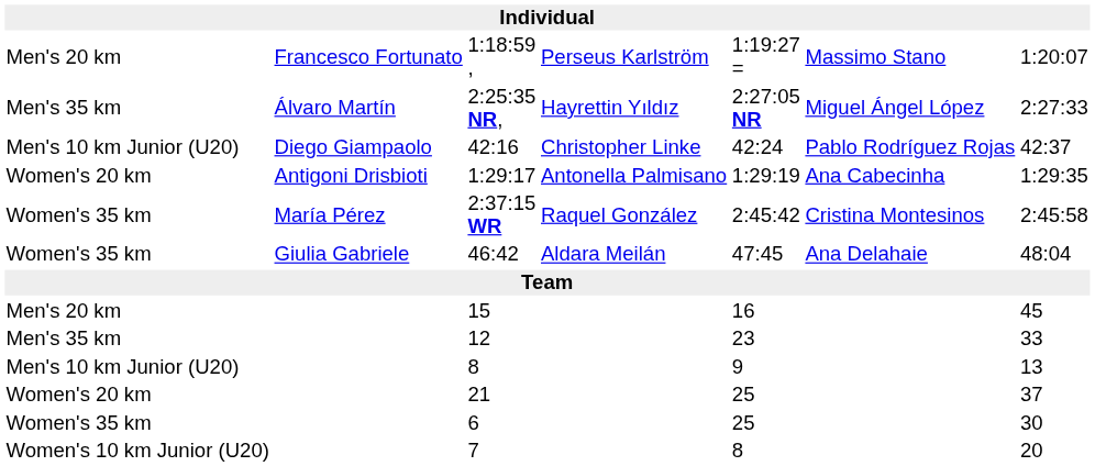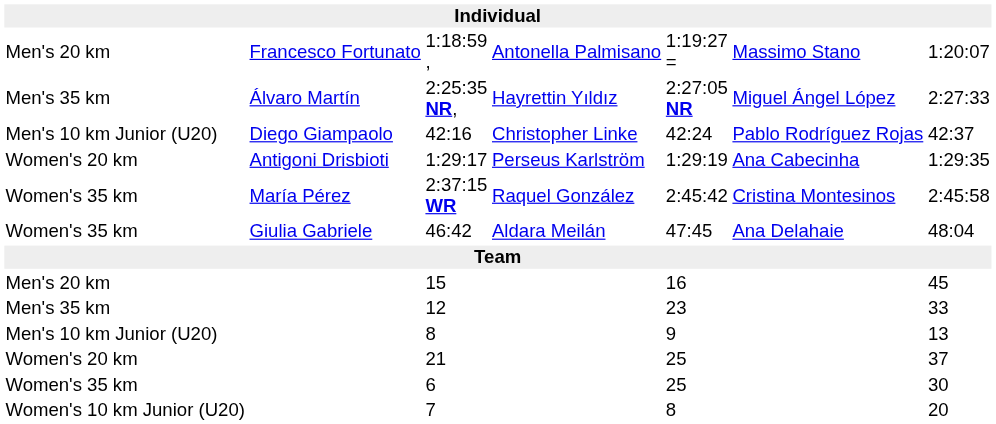 <table>
 <tr>
 <td colspan=7 bgcolor=#eeeeee style=text-align:center;><strong>Individual</strong></td>
 </tr>
 <tr>
 <td>Men's 20 km</td>
 <td><a href='#'>Francesco Fortunato</a><br></td>
 <td>1:18:59<br> , </td>
-<td><a href='#'>Perseus Karlström</a><br></td>
+<td><a href='#'>Antonella Palmisano</a><br></td>
 <td>1:19:27<br> =</td>
 <td><a href='#'>Massimo Stano</a><br></td>
 <td>1:20:07<br> </td>
 </tr>
 <tr>
 <td>Men's 35 km</td>
 <td><a href='#'>Álvaro Martín</a><br></td>
 <td>2:25:35<br> <strong><a href='#'>NR</a></strong>, </td>
 <td><a href='#'>Hayrettin Yıldız</a><br></td>
 <td>2:27:05<br> <strong><a href='#'>NR</a></strong></td>
 <td><a href='#'>Miguel Ángel López</a><br></td>
 <td>2:27:33 </td>
 </tr>
 <tr>
 <td>Men's 10 km Junior (U20)</td>
 <td><a href='#'>Diego Giampaolo</a><br></td>
 <td>42:16<br> </td>
 <td><a href='#'>Christopher Linke</a><br></td>
 <td>42:24</td>
 <td><a href='#'>Pablo Rodríguez Rojas</a><br></td>
 <td>42:37</td>
 </tr>
 <tr>
 <td>Women's 20 km</td>
 <td><a href='#'>Antigoni Drisbioti</a><br></td>
 <td>1:29:17<br></td>
-<td><a href='#'>Antonella Palmisano</a><br></td>
+<td><a href='#'>Perseus Karlström</a><br></td>
 <td>1:29:19<br> </td>
 <td><a href='#'>Ana Cabecinha</a><br></td>
 <td>1:29:35<br> </td>
 </tr>
 <tr>
 <td>Women's 35 km</td>
 <td><a href='#'>María Pérez</a><br></td>
 <td>2:37:15<br> <strong><a href='#'>WR</a></strong></td>
 <td><a href='#'>Raquel González</a><br></td>
 <td>2:45:42<br> </td>
 <td><a href='#'>Cristina Montesinos</a><br></td>
 <td>2:45:58 </td>
 </tr>
 <tr>
 <td>Women's 35 km</td>
 <td><a href='#'>Giulia Gabriele</a><br></td>
 <td>46:42 </td>
 <td><a href='#'>Aldara Meilán</a><br></td>
 <td>47:45</td>
 <td><a href='#'>Ana Delahaie</a><br></td>
 <td>48:04</td>
 </tr>
 <tr>
 <td colspan=7 bgcolor=#eeeeee style=text-align:center;><strong>Team</strong></td>
 </tr>
 <tr>
 <td>Men's 20 km</td>
 <td></td>
 <td>15</td>
 <td></td>
 <td>16</td>
 <td></td>
 <td>45</td>
 </tr>
 <tr>
 <td>Men's 35 km</td>
 <td></td>
 <td>12</td>
 <td></td>
 <td>23</td>
 <td></td>
 <td>33</td>
 </tr>
 <tr>
 <td>Men's 10 km Junior (U20)</td>
 <td></td>
 <td>8</td>
 <td></td>
 <td>9</td>
 <td></td>
 <td>13</td>
 </tr>
 <tr>
 <td>Women's 20 km</td>
 <td></td>
 <td>21</td>
 <td></td>
 <td>25</td>
 <td></td>
 <td>37</td>
 </tr>
 <tr>
 <td>Women's 35 km</td>
 <td></td>
 <td>6</td>
 <td></td>
 <td>25</td>
 <td></td>
 <td>30</td>
 </tr>
 <tr>
 <td>Women's 10 km Junior (U20)</td>
 <td></td>
 <td>7</td>
 <td></td>
 <td>8</td>
 <td></td>
 <td>20</td>
 </tr>
 </table>
